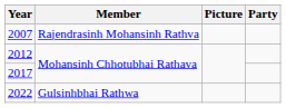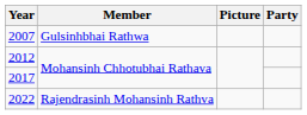 <table class="wikitable sortable">
 <tr>
 <th>Year</th>
 <th>Member</th>
 <th>Picture</th>
 <th colspan="2">Party</th>
 </tr>
 <tr>
 <td><a href='#'>2007</a></td>
-<td><a href='#'>Rajendrasinh Mohansinh Rathva</a></td>
+<td><a href='#'>Gulsinhbhai Rathwa</a></td>
 <td></td>
 <td></td>
 </tr>
 <tr>
 <td><a href='#'>2012</a></td>
 <td rowspan=2><a href='#'>Mohansinh Chhotubhai Rathava</a></td>
 <td rowspan=2></td>
 <td></td>
 </tr>
 <tr>
 <td><a href='#'>2017</a></td>
 </tr>
 <tr>
 <td><a href='#'>2022</a></td>
-<td><a href='#'>Gulsinhbhai Rathwa</a></td>
+<td><a href='#'>Rajendrasinh Mohansinh Rathva</a></td>
 <td></td>
 <td></td>
 </tr>
 </table>
